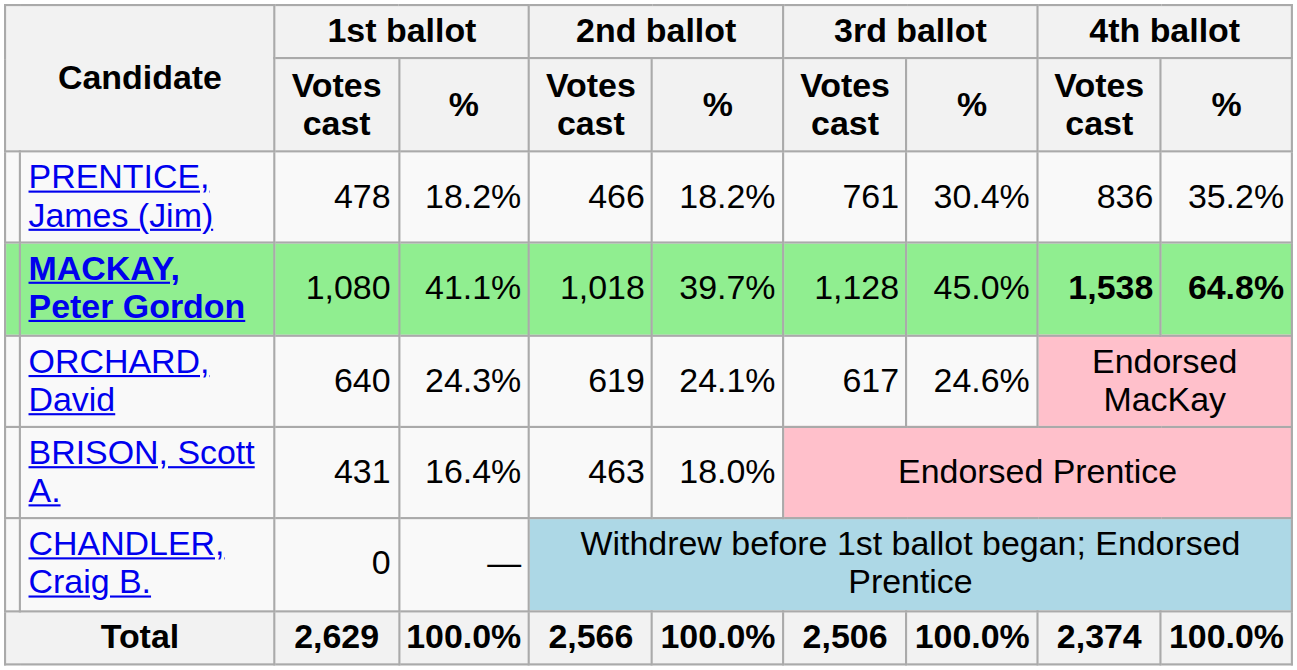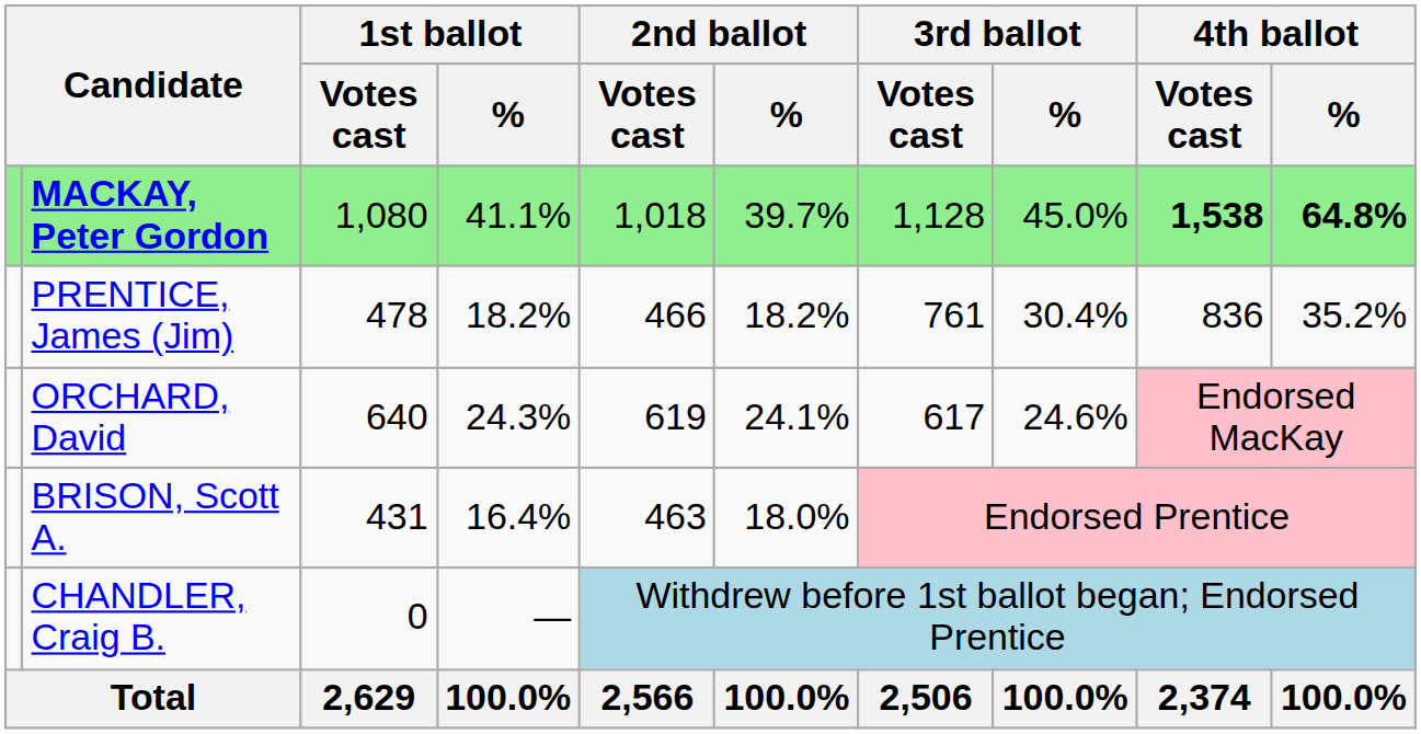 <table class="wikitable">
 <tr>
 <th rowspan="2" colspan="2">Candidate</th>
 <th colspan="2">1st ballot</th>
 <th colspan="2">2nd ballot</th>
 <th colspan="2">3rd ballot</th>
 <th colspan="2">4th ballot</th>
 </tr>
 <tr>
 <th>Votes cast</th>
 <th>%</th>
 <th>Votes cast</th>
 <th>%</th>
 <th>Votes cast</th>
 <th>%</th>
 <th>Votes cast</th>
 <th>%</th>
 </tr>
+<tr style="background:lightgreen;">
+<td></td>
+<td><strong><a href='#'>MACKAY, Peter Gordon</a></strong></td>
+<td align="right">1,080</td>
+<td align="right">41.1%</td>
+<td align="right">1,018</td>
+<td align="right">39.7%</td>
+<td align="right">1,128</td>
+<td align="right">45.0%</td>
+<td align="right"><strong>1,538</strong></td>
+<td align="right"><strong>64.8%</strong></td>
+</tr>
 <tr>
 <td></td>
 <td><a href='#'>PRENTICE, James (Jim)</a></td>
 <td align="right">478</td>
 <td align="right">18.2%</td>
 <td align="right">466</td>
 <td align="right">18.2%</td>
 <td align="right">761</td>
 <td align="right">30.4%</td>
 <td align="right">836</td>
 <td align="right">35.2%</td>
-</tr>
-<tr style="background:lightgreen;">
-<td></td>
-<td><strong><a href='#'>MACKAY, Peter Gordon</a></strong></td>
-<td align="right">1,080</td>
-<td align="right">41.1%</td>
-<td align="right">1,018</td>
-<td align="right">39.7%</td>
-<td align="right">1,128</td>
-<td align="right">45.0%</td>
-<td align="right"><strong>1,538</strong></td>
-<td align="right"><strong>64.8%</strong></td>
 </tr>
 <tr>
 <td></td>
 <td><a href='#'>ORCHARD, David</a></td>
 <td align="right">640</td>
 <td align="right">24.3%</td>
 <td align="right">619</td>
 <td align="right">24.1%</td>
 <td align="right">617</td>
 <td align="right">24.6%</td>
 <td style="text-align:center; background:pink;" colspan="2">Endorsed MacKay</td>
 </tr>
 <tr>
 <td></td>
 <td><a href='#'>BRISON, Scott A.</a></td>
 <td align="right">431</td>
 <td align="right">16.4%</td>
 <td align="right">463</td>
 <td align="right">18.0%</td>
 <td style="text-align:center; background:pink;" colspan="4">Endorsed Prentice</td>
 </tr>
 <tr>
 <td></td>
 <td><a href='#'>CHANDLER, Craig B.</a></td>
 <td align="right">0</td>
 <td align="right">—</td>
 <td style="text-align:center; background:lightblue;" colspan="6">Withdrew before 1st ballot began; Endorsed Prentice</td>
 </tr>
 <tr>
 <th colspan="2">Total</th>
 <th align="right">2,629</th>
 <th align="right">100.0%</th>
 <th align="right">2,566</th>
 <th align="right">100.0%</th>
 <th align="right">2,506</th>
 <th align="right">100.0%</th>
 <th align="right">2,374</th>
 <th align="right">100.0%</th>
 </tr>
 </table>
